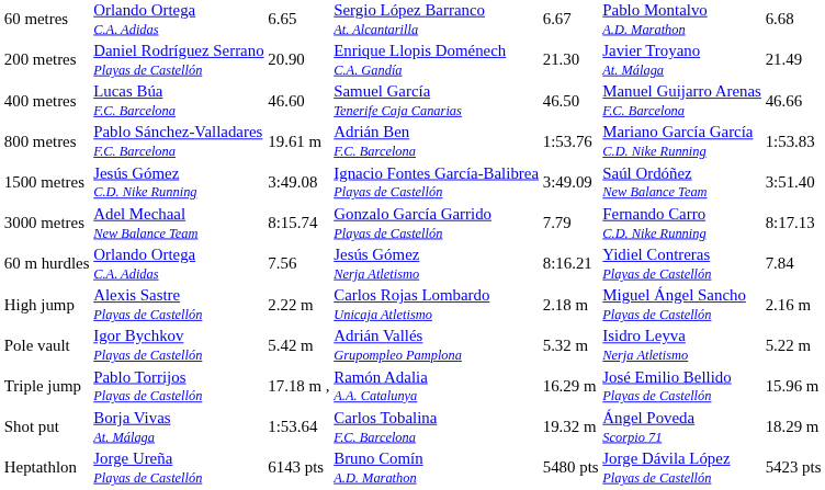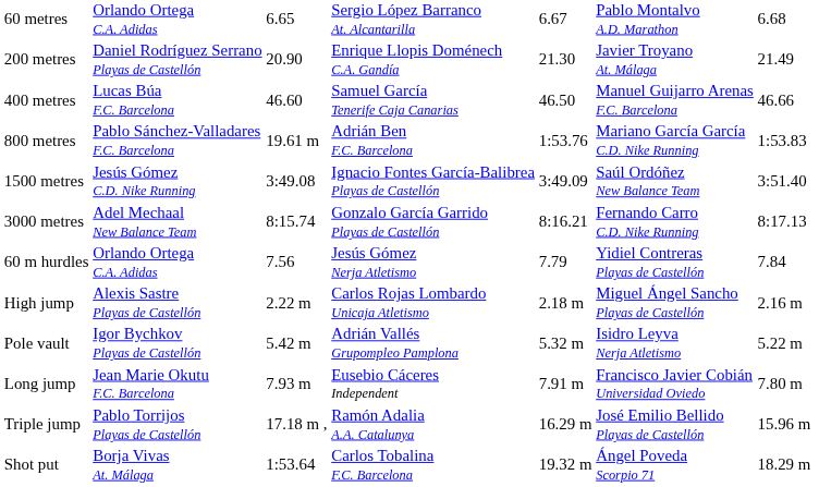 <table>
 <tr>
 <td>60 metres</td>
 <td><a href='#'>Orlando Ortega</a><br><small><a href='#'><em>C.A. Adidas</em></a></small></td>
 <td>6.65 </td>
 <td><a href='#'>Sergio López Barranco</a><br><small><em><a href='#'>At. Alcantarilla</a></em></small></td>
 <td>6.67 </td>
 <td><a href='#'>Pablo Montalvo</a><br><small><a href='#'><em>A.D. Marathon</em></a></small></td>
 <td>6.68 </td>
 </tr>
 <tr>
 <td>200 metres</td>
 <td><a href='#'>Daniel Rodríguez Serrano</a><br><small><em><a href='#'>Playas de Castellón</a></em></small></td>
 <td>20.90 </td>
 <td><a href='#'>Enrique Llopis Doménech</a><br><small><a href='#'><em>C.A. Gandía</em></a></small></td>
 <td>21.30</td>
 <td><a href='#'>Javier Troyano</a><br><small><a href='#'><em>At. Málaga</em></a></small></td>
 <td>21.49</td>
 </tr>
 <tr>
 <td>400 metres</td>
 <td><a href='#'>Lucas Búa</a><br><small><em><a href='#'>F.C. Barcelona</a></em></small></td>
 <td>46.60</td>
 <td><a href='#'>Samuel García</a><br><small><a href='#'><em>Tenerife Caja Canarias</em></a></small></td>
 <td>46.50</td>
 <td><a href='#'>Manuel Guijarro Arenas</a><br><small><em><a href='#'>F.C. Barcelona</a></em></small></td>
 <td>46.66 </td>
 </tr>
 <tr>
 <td>800 metres</td>
 <td><a href='#'>Pablo Sánchez-Valladares</a><br><small><a href='#'><em>F.C. Barcelona</em></a></small></td>
 <td>19.61 m</td>
 <td><a href='#'>Adrián Ben</a><br><small><a href='#'><em>F.C. Barcelona</em></a></small></td>
 <td>1:53.76</td>
 <td><a href='#'>Mariano García García</a><br><small><a href='#'><em>C.D. Nike Running</em></a></small></td>
 <td>1:53.83</td>
 </tr>
 <tr>
 <td>1500 metres</td>
 <td><a href='#'>Jesús Gómez</a><br><small><em><a href='#'>C.D. Nike Running</a></em></small></td>
 <td>3:49.08</td>
 <td><a href='#'>Ignacio Fontes García-Balibrea</a><br><small><a href='#'><em>Playas de Castellón</em></a></small></td>
 <td>3:49.09</td>
 <td><a href='#'>Saúl Ordóñez</a><br><small><em><a href='#'>New Balance Team</a></em></small></td>
 <td>3:51.40</td>
 </tr>
 <tr>
 <td>3000 metres</td>
 <td><a href='#'>Adel Mechaal</a><br><small><em><a href='#'>New Balance Team</a></em></small></td>
 <td>8:15.74</td>
 <td><a href='#'>Gonzalo García Garrido</a><br><small><a href='#'><em>Playas de Castellón</em></a></small></td>
-<td>7.79</td>
+<td>8:16.21</td>
 <td><a href='#'>Fernando Carro</a><br><small><em><a href='#'>C.D. Nike Running</a></em></small></td>
 <td>8:17.13</td>
 </tr>
 <tr>
 <td>60 m hurdles</td>
 <td><a href='#'>Orlando Ortega</a><br><small><a href='#'><em>C.A. Adidas</em></a></small></td>
 <td>7.56</td>
 <td><a href='#'>Jesús Gómez</a><br><small><em><a href='#'>Nerja Atletismo</a></em></small></td>
-<td>8:16.21</td>
+<td>7.79</td>
 <td><a href='#'>Yidiel Contreras</a><br><small><a href='#'><em>Playas de Castellón</em></a></small></td>
 <td>7.84</td>
 </tr>
 <tr>
 <td>High jump</td>
 <td><a href='#'>Alexis Sastre</a><br><small><a href='#'><em>Playas de Castellón</em></a></small></td>
 <td>2.22 m </td>
 <td><a href='#'>Carlos Rojas Lombardo</a><br><small><em><a href='#'>Unicaja Atletismo</a></em></small></td>
 <td>2.18 m</td>
 <td><a href='#'>Miguel Ángel Sancho</a><br><small><a href='#'><em>Playas de Castellón</em></a></small></td>
 <td>2.16 m</td>
 </tr>
 <tr>
 <td>Pole vault</td>
 <td><a href='#'>Igor Bychkov</a><br><small><a href='#'><em>Playas de Castellón</em></a></small></td>
 <td>5.42 m</td>
 <td><a href='#'>Adrián Vallés</a><br><small><a href='#'><em>Grupompleo Pamplona</em></a></small></td>
 <td>5.32 m</td>
 <td><a href='#'>Isidro Leyva</a><br><small><em><a href='#'>Nerja Atletismo</a></em></small></td>
 <td>5.22 m</td>
 </tr>
 <tr>
+<td>Long jump</td>
+<td><a href='#'>Jean Marie Okutu</a><br><small><a href='#'><em>F.C. Barcelona</em></a></small></td>
+<td>7.93 m</td>
+<td><a href='#'>Eusebio Cáceres</a><br><small><em>Independent</em></small></td>
+<td>7.91 m</td>
+<td><a href='#'>Francisco Javier Cobián</a><br><small><em><a href='#'>Universidad Oviedo</a></em></small></td>
+<td>7.80 m </td>
+</tr>
+<tr>
 <td>Triple jump</td>
 <td><a href='#'>Pablo Torrijos</a><br><small><a href='#'><em>Playas de Castellón</em></a></small></td>
 <td>17.18 m , </td>
 <td><a href='#'>Ramón Adalia</a><br><small><a href='#'><em>A.A. Catalunya</em></a></small></td>
 <td>16.29 m</td>
 <td><a href='#'>José Emilio Bellido</a><br><small><a href='#'><em>Playas de Castellón</em></a></small></td>
 <td>15.96 m</td>
 </tr>
 <tr>
 <td>Shot put</td>
 <td><a href='#'>Borja Vivas</a><br><small><a href='#'><em>At. Málaga</em></a></small></td>
 <td>1:53.64</td>
 <td><a href='#'>Carlos Tobalina</a><br><small><a href='#'><em>F.C. Barcelona</em></a></small></td>
 <td>19.32 m</td>
 <td><a href='#'>Ángel Poveda</a><br><small><em><a href='#'>Scorpio 71</a></em></small></td>
 <td>18.29 m </td>
 </tr>
-<tr>
-<td>Heptathlon</td>
-<td><a href='#'>Jorge Ureña</a><br><small><em><a href='#'>Playas de Castellón</a></em></small></td>
-<td>6143 pts</td>
-<td><a href='#'>Bruno Comín</a><br><small><a href='#'><em>A.D. Marathon</em></a></small></td>
-<td>5480 pts</td>
-<td><a href='#'>Jorge Dávila López</a><br><small><a href='#'><em>Playas de Castellón</em></a></small></td>
-<td>5423 pts</td>
-</tr>
 </table>
